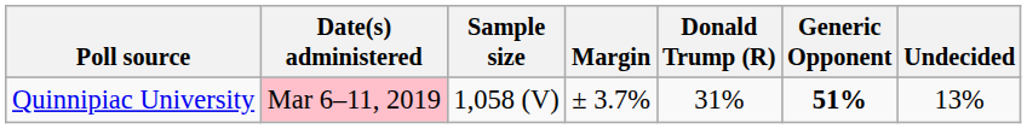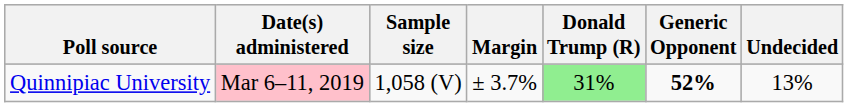 <table class="wikitable" style="font-size:90%;text-align:center;">
 <tr valign=bottom style="font-size:90%;">
 <th>Poll source</th>
 <th>Date(s)<br>administered</th>
 <th>Sample<br>size</th>
 <th>Margin<br></th>
 <th>Donald<br>Trump (R)</th>
 <th>Generic<br>Opponent</th>
 <th>Undecided</th>
 </tr>
 <tr>
 <td><a href='#'>Quinnipiac University</a></td>
 <td style="background: pink;">Mar 6–11, 2019</td>
 <td>1,058 (V)</td>
 <td>± 3.7%</td>
-<td>31%</td>
-<td><strong>51%</strong></td>
+<td style="background: lightgreen;">31%</td>
+<td><strong>52%</strong></td>
 <td>13%</td>
 </tr>
 </table>
